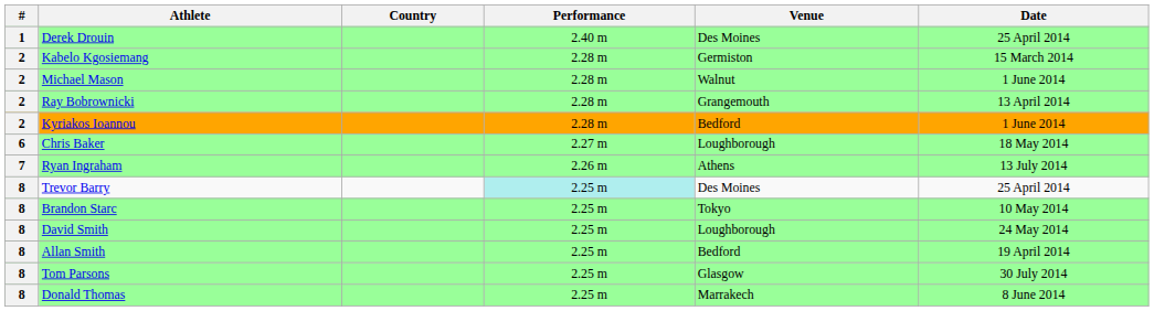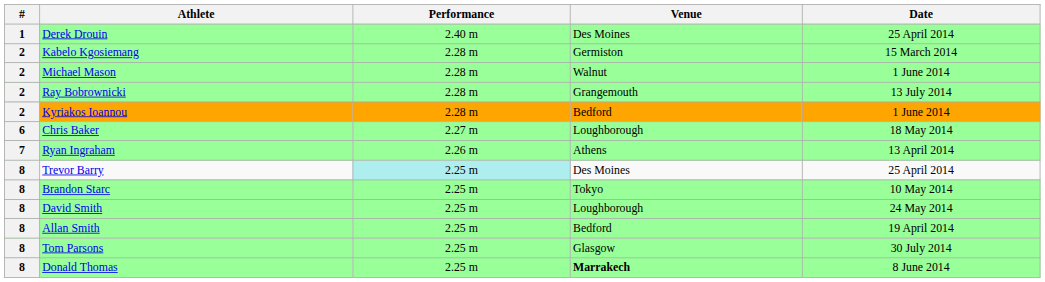 <table class="wikitable" width=100% style="font-size:90%; text-align:center;">
 <tr>
 <th>#</th>
 <th>Athlete</th>
-<th>Country</th>
 <th>Performance</th>
 <th>Venue</th>
 <th>Date</th>
 </tr>
 <tr bgcolor="99FF99">
 <th>1</th>
 <td align=left><a href='#'>Derek Drouin</a></td>
-<td align=left></td>
 <td>2.40 m</td>
 <td align=left> Des Moines</td>
 <td>25 April 2014</td>
 </tr>
 <tr bgcolor="99FF99">
 <th>2</th>
 <td align=left><a href='#'>Kabelo Kgosiemang</a></td>
-<td align=left></td>
 <td>2.28 m</td>
 <td align=left> Germiston</td>
 <td>15 March 2014</td>
 </tr>
 <tr bgcolor="99FF99">
 <th>2</th>
 <td align=left><a href='#'>Michael Mason</a></td>
-<td align=left></td>
 <td>2.28 m</td>
 <td align=left> Walnut</td>
 <td>1 June 2014</td>
 </tr>
 <tr bgcolor="99FF99">
 <th>2</th>
 <td align=left><a href='#'>Ray Bobrownicki</a></td>
-<td align=left></td>
 <td>2.28 m</td>
 <td align=left> Grangemouth</td>
-<td>13 April 2014</td>
+<td>13 July 2014</td>
 </tr>
 <tr bgcolor="orange">
 <th>2</th>
 <td align=left><a href='#'>Kyriakos Ioannou</a></td>
-<td align=left></td>
 <td>2.28 m</td>
 <td align=left> Bedford</td>
 <td>1 June 2014</td>
 </tr>
 <tr bgcolor="99FF99">
 <th>6</th>
 <td align=left><a href='#'>Chris Baker</a></td>
-<td align=left></td>
 <td>2.27 m</td>
 <td align=left> Loughborough</td>
 <td>18 May 2014</td>
 </tr>
 <tr bgcolor="99FF99">
 <th>7</th>
 <td align=left><a href='#'>Ryan Ingraham</a></td>
-<td align=left></td>
 <td>2.26 m</td>
 <td align=left> Athens</td>
-<td>13 July 2014</td>
+<td>13 April 2014</td>
 </tr>
 <tr>
 <th>8</th>
 <td align=left><a href='#'>Trevor Barry</a></td>
-<td align=left></td>
 <td style="background: paleturquoise;">2.25 m</td>
 <td align=left> Des Moines</td>
 <td>25 April 2014</td>
 </tr>
 <tr bgcolor="99FF99">
 <th>8</th>
 <td align=left><a href='#'>Brandon Starc</a></td>
-<td align=left></td>
 <td>2.25 m</td>
 <td align=left> Tokyo</td>
 <td>10 May 2014</td>
 </tr>
 <tr bgcolor="99FF99">
 <th>8</th>
 <td align=left><a href='#'>David Smith</a></td>
-<td align=left></td>
 <td>2.25 m</td>
 <td align=left> Loughborough</td>
 <td>24 May 2014</td>
 </tr>
 <tr bgcolor="99FF99">
 <th>8</th>
 <td align=left><a href='#'>Allan Smith</a></td>
-<td align=left></td>
 <td>2.25 m</td>
 <td align=left> Bedford</td>
 <td>19 April 2014</td>
 </tr>
 <tr bgcolor="99FF99">
 <th>8</th>
 <td align=left><a href='#'>Tom Parsons</a></td>
-<td align=left></td>
 <td>2.25 m</td>
 <td align=left> Glasgow</td>
 <td>30 July 2014</td>
 </tr>
 <tr bgcolor="99FF99">
 <th>8</th>
 <td align=left><a href='#'>Donald Thomas</a></td>
-<td align=left></td>
 <td>2.25 m</td>
-<td align=left> Marrakech</td>
+<td align=left><strong> Marrakech</strong></td>
 <td>8 June 2014</td>
 </tr>
 </table>
